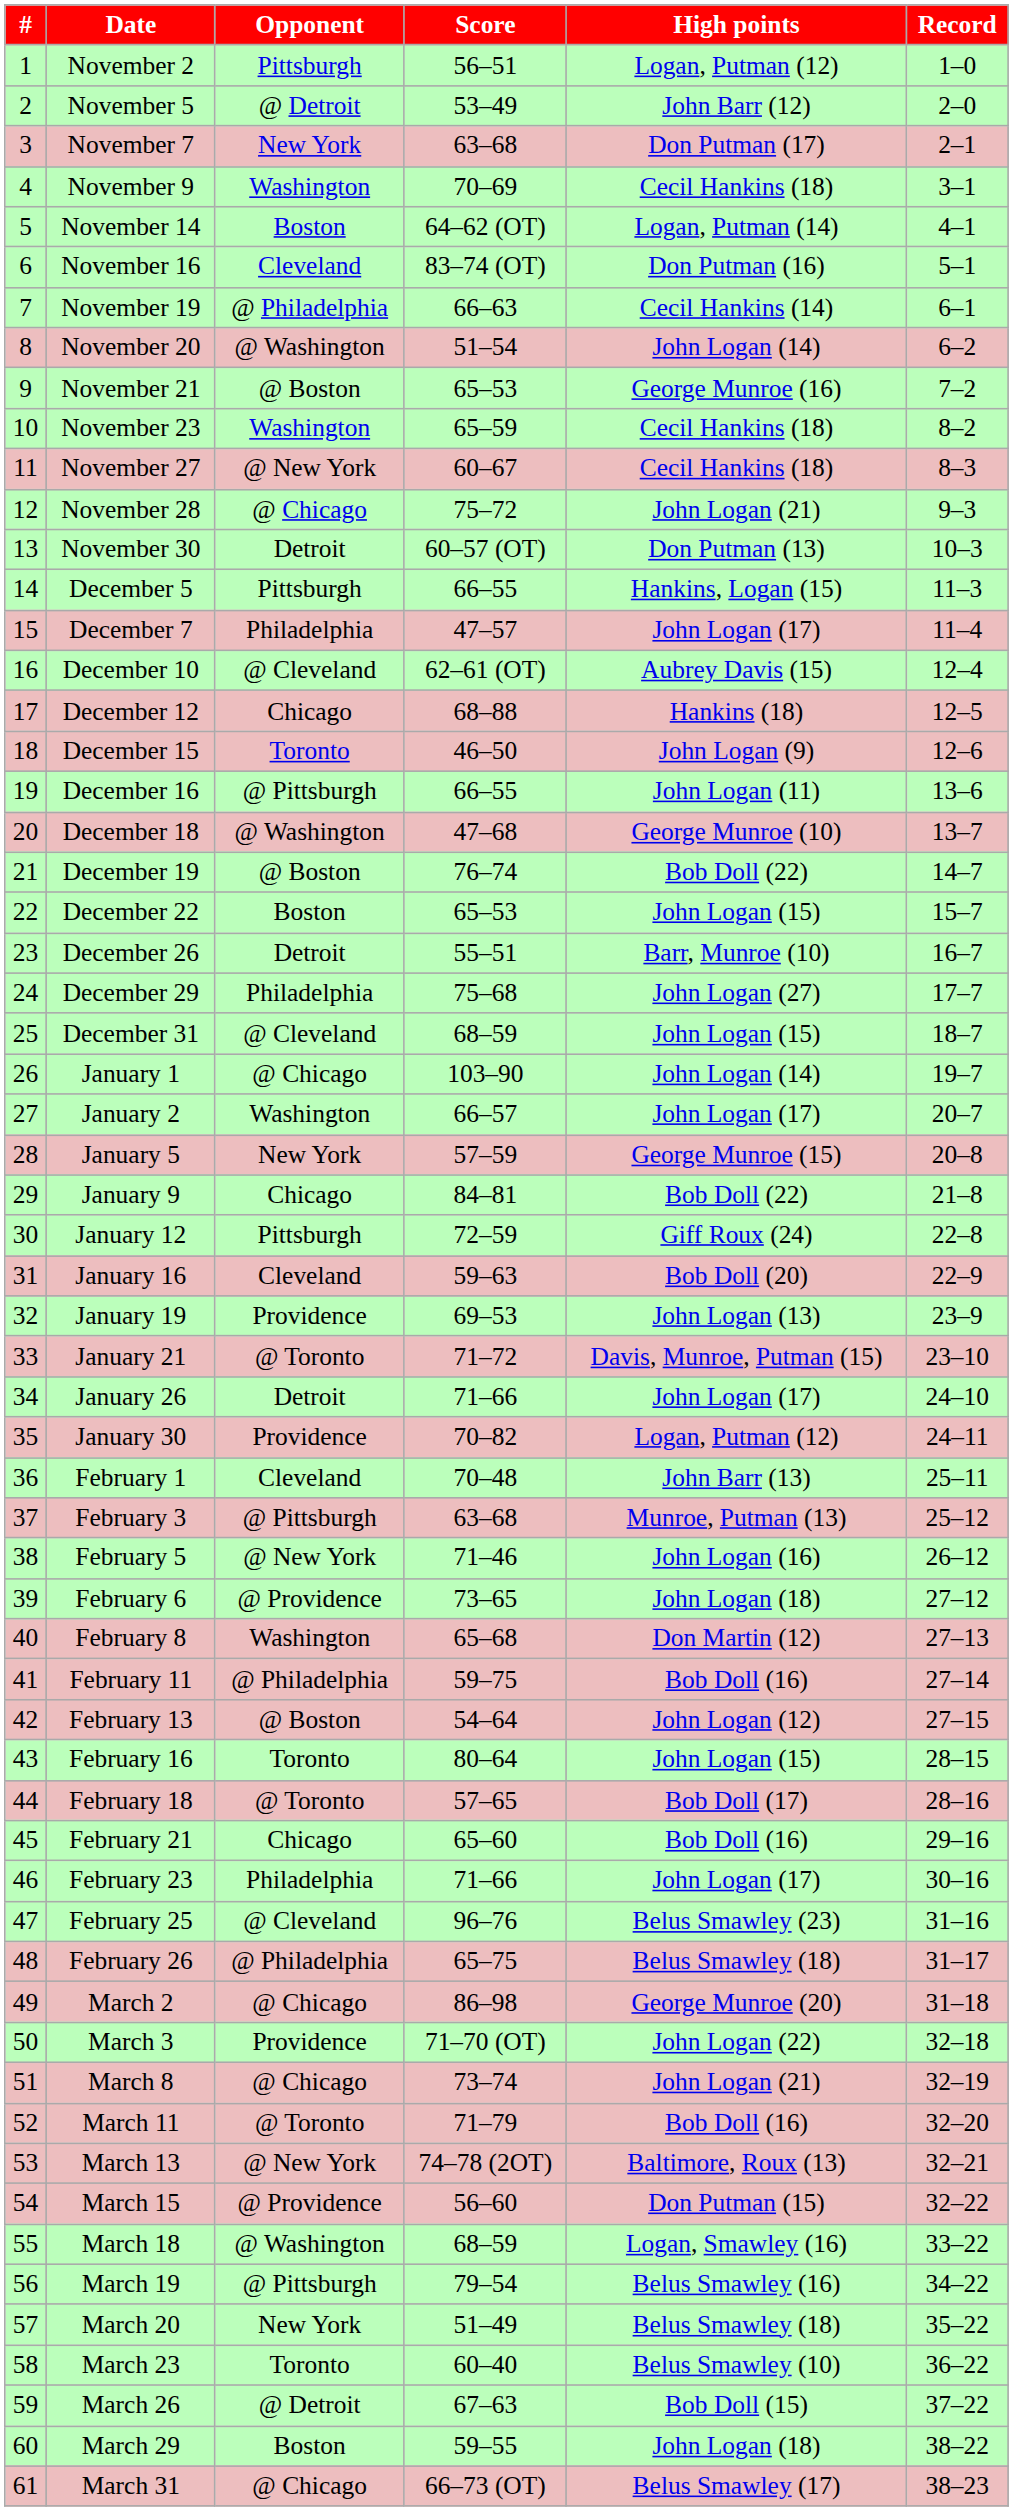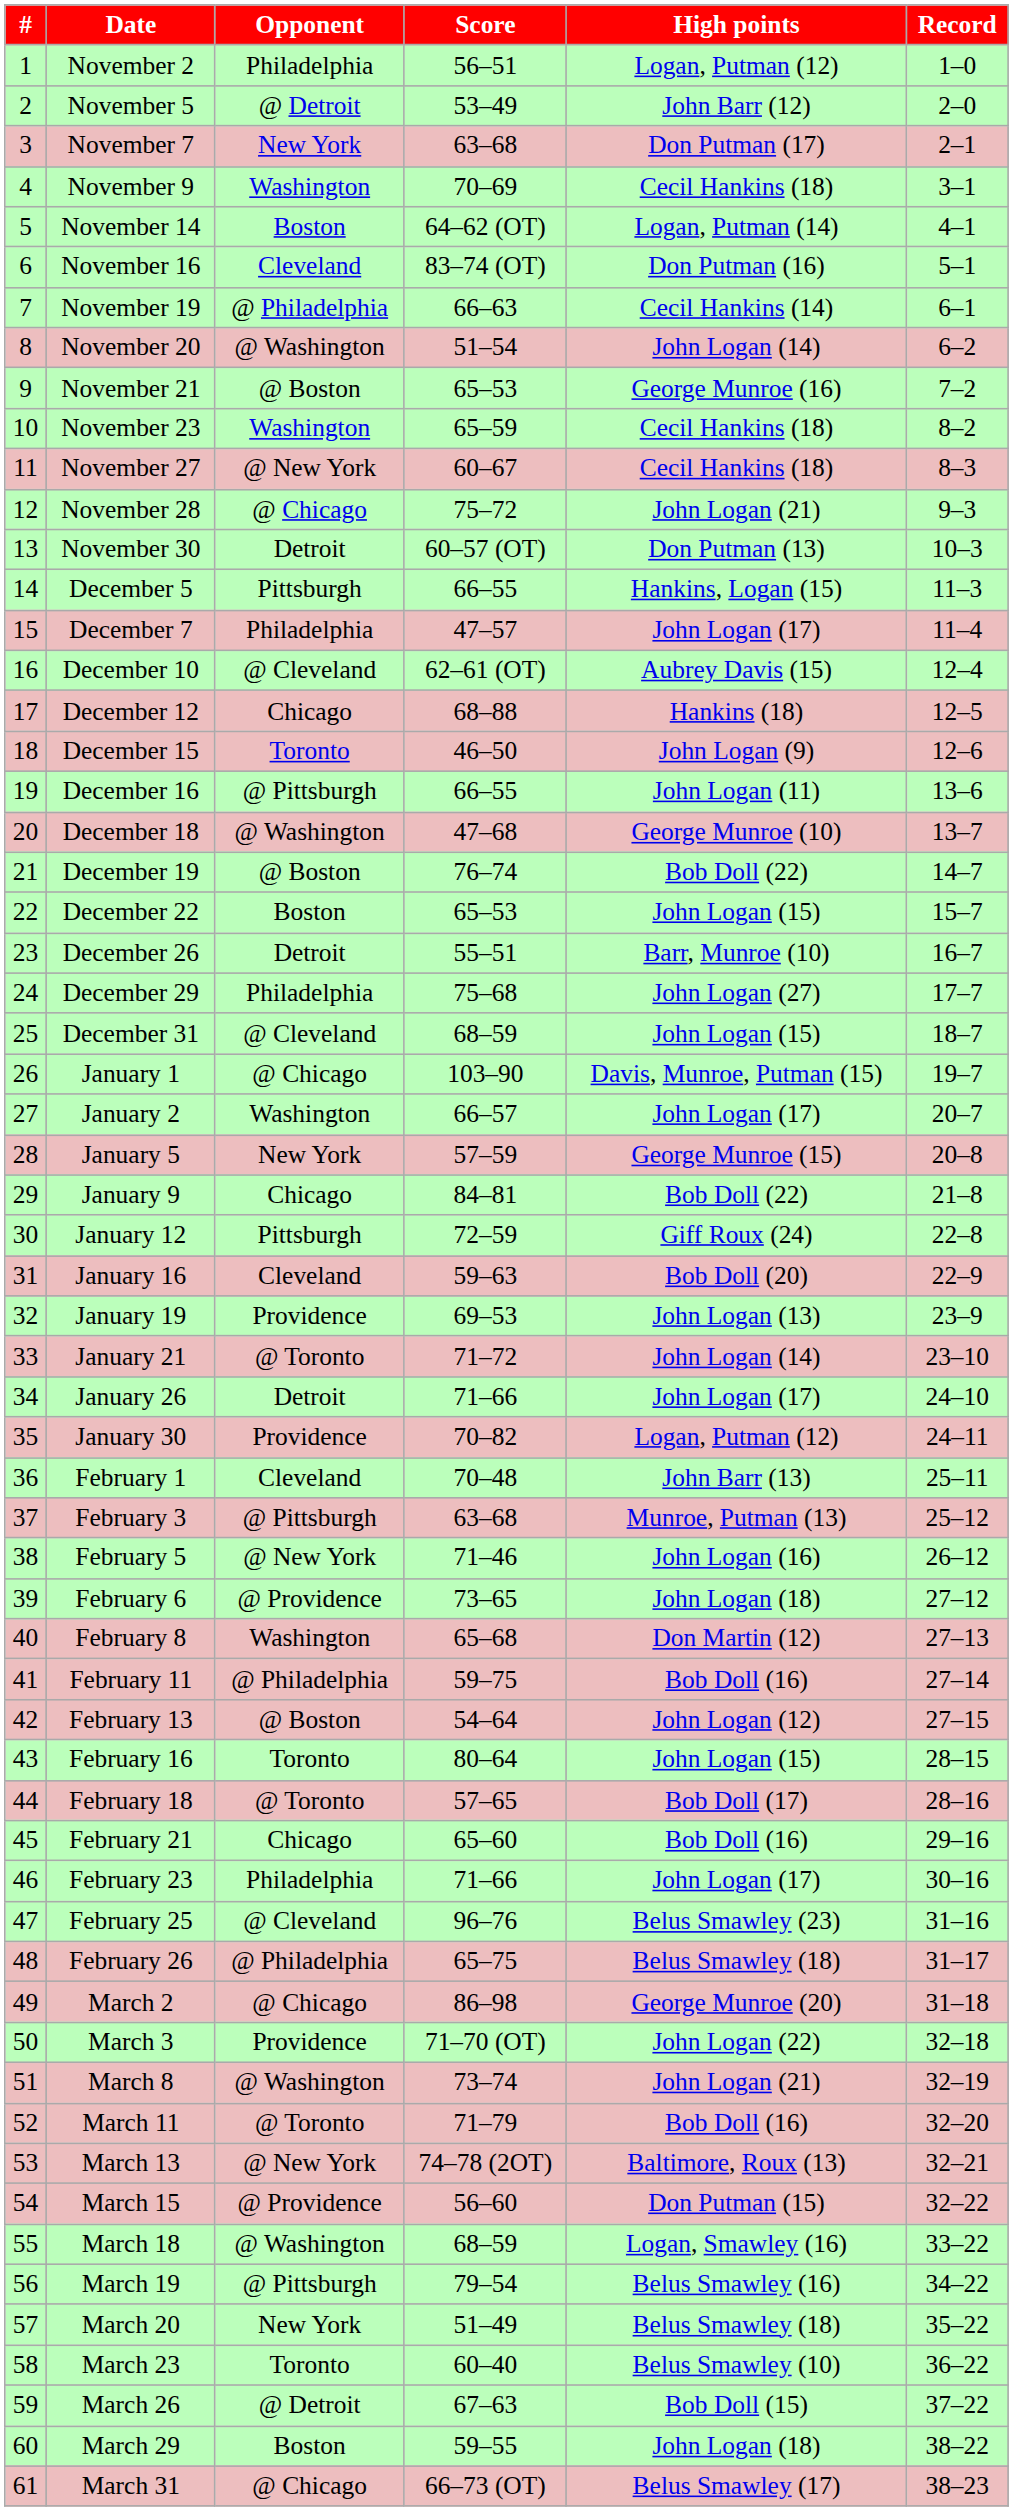 <table class="wikitable" width="50%">
 <tr align="center"  style="background:#FF0000;color:white;">
 <td><strong>#</strong></td>
 <td><strong>Date</strong></td>
 <td><strong>Opponent</strong></td>
 <td><strong>Score</strong></td>
 <td><strong>High points</strong></td>
 <td><strong>Record</strong></td>
 </tr>
 <tr align="center" bgcolor="bbffbb">
 <td>1</td>
 <td>November 2</td>
-<td><a href='#'>Pittsburgh</a></td>
+<td>Philadelphia</td>
 <td>56–51</td>
 <td><a href='#'>Logan</a>, <a href='#'>Putman</a> (12)</td>
 <td>1–0</td>
 </tr>
 <tr align="center" bgcolor="bbffbb">
 <td>2</td>
 <td>November 5</td>
 <td>@ <a href='#'>Detroit</a></td>
 <td>53–49</td>
 <td><a href='#'>John Barr</a> (12)</td>
 <td>2–0</td>
 </tr>
 <tr align="center" bgcolor="edbebf">
 <td>3</td>
 <td>November 7</td>
 <td><a href='#'>New York</a></td>
 <td>63–68</td>
 <td><a href='#'>Don Putman</a> (17)</td>
 <td>2–1</td>
 </tr>
 <tr align="center" bgcolor="bbffbb">
 <td>4</td>
 <td>November 9</td>
 <td><a href='#'>Washington</a></td>
 <td>70–69</td>
 <td><a href='#'>Cecil Hankins</a> (18)</td>
 <td>3–1</td>
 </tr>
 <tr align="center" bgcolor="bbffbb">
 <td>5</td>
 <td>November 14</td>
 <td><a href='#'>Boston</a></td>
 <td>64–62 (OT)</td>
 <td><a href='#'>Logan</a>, <a href='#'>Putman</a> (14)</td>
 <td>4–1</td>
 </tr>
 <tr align="center" bgcolor="bbffbb">
 <td>6</td>
 <td>November 16</td>
 <td><a href='#'>Cleveland</a></td>
 <td>83–74 (OT)</td>
 <td><a href='#'>Don Putman</a> (16)</td>
 <td>5–1</td>
 </tr>
 <tr align="center" bgcolor="bbffbb">
 <td>7</td>
 <td>November 19</td>
 <td>@ <a href='#'>Philadelphia</a></td>
 <td>66–63</td>
 <td><a href='#'>Cecil Hankins</a> (14)</td>
 <td>6–1</td>
 </tr>
 <tr align="center" bgcolor="edbebf">
 <td>8</td>
 <td>November 20</td>
 <td>@ Washington</td>
 <td>51–54</td>
 <td><a href='#'>John Logan</a> (14)</td>
 <td>6–2</td>
 </tr>
 <tr align="center" bgcolor="bbffbb">
 <td>9</td>
 <td>November 21</td>
 <td>@ Boston</td>
 <td>65–53</td>
 <td><a href='#'>George Munroe</a> (16)</td>
 <td>7–2</td>
 </tr>
 <tr align="center" bgcolor="bbffbb">
 <td>10</td>
 <td>November 23</td>
 <td><a href='#'>Washington</a></td>
 <td>65–59</td>
 <td><a href='#'>Cecil Hankins</a> (18)</td>
 <td>8–2</td>
 </tr>
 <tr align="center" bgcolor="edbebf">
 <td>11</td>
 <td>November 27</td>
 <td>@ New York</td>
 <td>60–67</td>
 <td><a href='#'>Cecil Hankins</a> (18)</td>
 <td>8–3</td>
 </tr>
 <tr align="center" bgcolor="bbffbb">
 <td>12</td>
 <td>November 28</td>
 <td>@ <a href='#'>Chicago</a></td>
 <td>75–72</td>
 <td><a href='#'>John Logan</a> (21)</td>
 <td>9–3</td>
 </tr>
 <tr align="center" bgcolor="bbffbb">
 <td>13</td>
 <td>November 30</td>
 <td>Detroit</td>
 <td>60–57 (OT)</td>
 <td><a href='#'>Don Putman</a> (13)</td>
 <td>10–3</td>
 </tr>
 <tr align="center" bgcolor="bbffbb">
 <td>14</td>
 <td>December 5</td>
 <td>Pittsburgh</td>
 <td>66–55</td>
 <td><a href='#'>Hankins</a>, <a href='#'>Logan</a> (15)</td>
 <td>11–3</td>
 </tr>
 <tr align="center" bgcolor="edbebf">
 <td>15</td>
 <td>December 7</td>
 <td>Philadelphia</td>
 <td>47–57</td>
 <td><a href='#'>John Logan</a> (17)</td>
 <td>11–4</td>
 </tr>
 <tr align="center" bgcolor="bbffbb">
 <td>16</td>
 <td>December 10</td>
 <td>@ Cleveland</td>
 <td>62–61 (OT)</td>
 <td><a href='#'>Aubrey Davis</a> (15)</td>
 <td>12–4</td>
 </tr>
 <tr align="center" bgcolor="edbebf">
 <td>17</td>
 <td>December 12</td>
 <td>Chicago</td>
 <td>68–88</td>
 <td><a href='#'>Hankins</a> (18)</td>
 <td>12–5</td>
 </tr>
 <tr align="center" bgcolor="edbebf">
 <td>18</td>
 <td>December 15</td>
 <td><a href='#'>Toronto</a></td>
 <td>46–50</td>
 <td><a href='#'>John Logan</a> (9)</td>
 <td>12–6</td>
 </tr>
 <tr align="center" bgcolor="bbffbb">
 <td>19</td>
 <td>December 16</td>
 <td>@ Pittsburgh</td>
 <td>66–55</td>
 <td><a href='#'>John Logan</a> (11)</td>
 <td>13–6</td>
 </tr>
 <tr align="center" bgcolor="edbebf">
 <td>20</td>
 <td>December 18</td>
 <td>@ Washington</td>
 <td>47–68</td>
 <td><a href='#'>George Munroe</a> (10)</td>
 <td>13–7</td>
 </tr>
 <tr align="center" bgcolor="bbffbb">
 <td>21</td>
 <td>December 19</td>
 <td>@ Boston</td>
 <td>76–74</td>
 <td><a href='#'>Bob Doll</a> (22)</td>
 <td>14–7</td>
 </tr>
 <tr align="center" bgcolor="bbffbb">
 <td>22</td>
 <td>December 22</td>
 <td>Boston</td>
 <td>65–53</td>
 <td><a href='#'>John Logan</a> (15)</td>
 <td>15–7</td>
 </tr>
 <tr align="center" bgcolor="bbffbb">
 <td>23</td>
 <td>December 26</td>
 <td>Detroit</td>
 <td>55–51</td>
 <td><a href='#'>Barr</a>, <a href='#'>Munroe</a> (10)</td>
 <td>16–7</td>
 </tr>
 <tr align="center" bgcolor="bbffbb">
 <td>24</td>
 <td>December 29</td>
 <td>Philadelphia</td>
 <td>75–68</td>
 <td><a href='#'>John Logan</a> (27)</td>
 <td>17–7</td>
 </tr>
 <tr align="center" bgcolor="bbffbb">
 <td>25</td>
 <td>December 31</td>
 <td>@ Cleveland</td>
 <td>68–59</td>
 <td><a href='#'>John Logan</a> (15)</td>
 <td>18–7</td>
 </tr>
 <tr align="center" bgcolor="bbffbb">
 <td>26</td>
 <td>January 1</td>
 <td>@ Chicago</td>
 <td>103–90</td>
-<td><a href='#'>John Logan</a> (14)</td>
+<td><a href='#'>Davis</a>, <a href='#'>Munroe</a>, <a href='#'>Putman</a> (15)</td>
 <td>19–7</td>
 </tr>
 <tr align="center" bgcolor="bbffbb">
 <td>27</td>
 <td>January 2</td>
 <td>Washington</td>
 <td>66–57</td>
 <td><a href='#'>John Logan</a> (17)</td>
 <td>20–7</td>
 </tr>
 <tr align="center" bgcolor="edbebf">
 <td>28</td>
 <td>January 5</td>
 <td>New York</td>
 <td>57–59</td>
 <td><a href='#'>George Munroe</a> (15)</td>
 <td>20–8</td>
 </tr>
 <tr align="center" bgcolor="bbffbb">
 <td>29</td>
 <td>January 9</td>
 <td>Chicago</td>
 <td>84–81</td>
 <td><a href='#'>Bob Doll</a> (22)</td>
 <td>21–8</td>
 </tr>
 <tr align="center" bgcolor="bbffbb">
 <td>30</td>
 <td>January 12</td>
 <td>Pittsburgh</td>
 <td>72–59</td>
 <td><a href='#'>Giff Roux</a> (24)</td>
 <td>22–8</td>
 </tr>
 <tr align="center" bgcolor="edbebf">
 <td>31</td>
 <td>January 16</td>
 <td>Cleveland</td>
 <td>59–63</td>
 <td><a href='#'>Bob Doll</a> (20)</td>
 <td>22–9</td>
 </tr>
 <tr align="center" bgcolor="bbffbb">
 <td>32</td>
 <td>January 19</td>
 <td>Providence</td>
 <td>69–53</td>
 <td><a href='#'>John Logan</a> (13)</td>
 <td>23–9</td>
 </tr>
 <tr align="center" bgcolor="edbebf">
 <td>33</td>
 <td>January 21</td>
 <td>@ Toronto</td>
 <td>71–72</td>
-<td><a href='#'>Davis</a>, <a href='#'>Munroe</a>, <a href='#'>Putman</a> (15)</td>
+<td><a href='#'>John Logan</a> (14)</td>
 <td>23–10</td>
 </tr>
 <tr align="center" bgcolor="bbffbb">
 <td>34</td>
 <td>January 26</td>
 <td>Detroit</td>
 <td>71–66</td>
 <td><a href='#'>John Logan</a> (17)</td>
 <td>24–10</td>
 </tr>
 <tr align="center" bgcolor="edbebf">
 <td>35</td>
 <td>January 30</td>
 <td>Providence</td>
 <td>70–82</td>
 <td><a href='#'>Logan</a>, <a href='#'>Putman</a> (12)</td>
 <td>24–11</td>
 </tr>
 <tr align="center" bgcolor="bbffbb">
 <td>36</td>
 <td>February 1</td>
 <td>Cleveland</td>
 <td>70–48</td>
 <td><a href='#'>John Barr</a> (13)</td>
 <td>25–11</td>
 </tr>
 <tr align="center" bgcolor="edbebf">
 <td>37</td>
 <td>February 3</td>
 <td>@ Pittsburgh</td>
 <td>63–68</td>
 <td><a href='#'>Munroe</a>, <a href='#'>Putman</a> (13)</td>
 <td>25–12</td>
 </tr>
 <tr align="center" bgcolor="bbffbb">
 <td>38</td>
 <td>February 5</td>
 <td>@ New York</td>
 <td>71–46</td>
 <td><a href='#'>John Logan</a> (16)</td>
 <td>26–12</td>
 </tr>
 <tr align="center" bgcolor="bbffbb">
 <td>39</td>
 <td>February 6</td>
 <td>@ Providence</td>
 <td>73–65</td>
 <td><a href='#'>John Logan</a> (18)</td>
 <td>27–12</td>
 </tr>
 <tr align="center" bgcolor="edbebf">
 <td>40</td>
 <td>February 8</td>
 <td>Washington</td>
 <td>65–68</td>
 <td><a href='#'>Don Martin</a> (12)</td>
 <td>27–13</td>
 </tr>
 <tr align="center" bgcolor="edbebf">
 <td>41</td>
 <td>February 11</td>
 <td>@ Philadelphia</td>
 <td>59–75</td>
 <td><a href='#'>Bob Doll</a> (16)</td>
 <td>27–14</td>
 </tr>
 <tr align="center" bgcolor="edbebf">
 <td>42</td>
 <td>February 13</td>
 <td>@ Boston</td>
 <td>54–64</td>
 <td><a href='#'>John Logan</a> (12)</td>
 <td>27–15</td>
 </tr>
 <tr align="center" bgcolor="bbffbb">
 <td>43</td>
 <td>February 16</td>
 <td>Toronto</td>
 <td>80–64</td>
 <td><a href='#'>John Logan</a> (15)</td>
 <td>28–15</td>
 </tr>
 <tr align="center" bgcolor="edbebf">
 <td>44</td>
 <td>February 18</td>
 <td>@ Toronto</td>
 <td>57–65</td>
 <td><a href='#'>Bob Doll</a> (17)</td>
 <td>28–16</td>
 </tr>
 <tr align="center" bgcolor="bbffbb">
 <td>45</td>
 <td>February 21</td>
 <td>Chicago</td>
 <td>65–60</td>
 <td><a href='#'>Bob Doll</a> (16)</td>
 <td>29–16</td>
 </tr>
 <tr align="center" bgcolor="bbffbb">
 <td>46</td>
 <td>February 23</td>
 <td>Philadelphia</td>
 <td>71–66</td>
 <td><a href='#'>John Logan</a> (17)</td>
 <td>30–16</td>
 </tr>
 <tr align="center" bgcolor="bbffbb">
 <td>47</td>
 <td>February 25</td>
 <td>@ Cleveland</td>
 <td>96–76</td>
 <td><a href='#'>Belus Smawley</a> (23)</td>
 <td>31–16</td>
 </tr>
 <tr align="center" bgcolor="edbebf">
 <td>48</td>
 <td>February 26</td>
 <td>@ Philadelphia</td>
 <td>65–75</td>
 <td><a href='#'>Belus Smawley</a> (18)</td>
 <td>31–17</td>
 </tr>
 <tr align="center" bgcolor="edbebf">
 <td>49</td>
 <td>March 2</td>
 <td>@ Chicago</td>
 <td>86–98</td>
 <td><a href='#'>George Munroe</a> (20)</td>
 <td>31–18</td>
 </tr>
 <tr align="center" bgcolor="bbffbb">
 <td>50</td>
 <td>March 3</td>
 <td>Providence</td>
 <td>71–70 (OT)</td>
 <td><a href='#'>John Logan</a> (22)</td>
 <td>32–18</td>
 </tr>
 <tr align="center" bgcolor="edbebf">
 <td>51</td>
 <td>March 8</td>
-<td>@ Chicago</td>
+<td>@ Washington</td>
 <td>73–74</td>
 <td><a href='#'>John Logan</a> (21)</td>
 <td>32–19</td>
 </tr>
 <tr align="center" bgcolor="edbebf">
 <td>52</td>
 <td>March 11</td>
 <td>@ Toronto</td>
 <td>71–79</td>
 <td><a href='#'>Bob Doll</a> (16)</td>
 <td>32–20</td>
 </tr>
 <tr align="center" bgcolor="edbebf">
 <td>53</td>
 <td>March 13</td>
 <td>@ New York</td>
 <td>74–78 (2OT)</td>
 <td><a href='#'>Baltimore</a>, <a href='#'>Roux</a> (13)</td>
 <td>32–21</td>
 </tr>
 <tr align="center" bgcolor="edbebf">
 <td>54</td>
 <td>March 15</td>
 <td>@ Providence</td>
 <td>56–60</td>
 <td><a href='#'>Don Putman</a> (15)</td>
 <td>32–22</td>
 </tr>
 <tr align="center" bgcolor="bbffbb">
 <td>55</td>
 <td>March 18</td>
 <td>@ Washington</td>
 <td>68–59</td>
 <td><a href='#'>Logan</a>, <a href='#'>Smawley</a> (16)</td>
 <td>33–22</td>
 </tr>
 <tr align="center" bgcolor="bbffbb">
 <td>56</td>
 <td>March 19</td>
 <td>@ Pittsburgh</td>
 <td>79–54</td>
 <td><a href='#'>Belus Smawley</a> (16)</td>
 <td>34–22</td>
 </tr>
 <tr align="center" bgcolor="bbffbb">
 <td>57</td>
 <td>March 20</td>
 <td>New York</td>
 <td>51–49</td>
 <td><a href='#'>Belus Smawley</a> (18)</td>
 <td>35–22</td>
 </tr>
 <tr align="center" bgcolor="bbffbb">
 <td>58</td>
 <td>March 23</td>
 <td>Toronto</td>
 <td>60–40</td>
 <td><a href='#'>Belus Smawley</a> (10)</td>
 <td>36–22</td>
 </tr>
 <tr align="center" bgcolor="bbffbb">
 <td>59</td>
 <td>March 26</td>
 <td>@ Detroit</td>
 <td>67–63</td>
 <td><a href='#'>Bob Doll</a> (15)</td>
 <td>37–22</td>
 </tr>
 <tr align="center" bgcolor="bbffbb">
 <td>60</td>
 <td>March 29</td>
 <td>Boston</td>
 <td>59–55</td>
 <td><a href='#'>John Logan</a> (18)</td>
 <td>38–22</td>
 </tr>
 <tr align="center" bgcolor="edbebf">
 <td>61</td>
 <td>March 31</td>
 <td>@ Chicago</td>
 <td>66–73 (OT)</td>
 <td><a href='#'>Belus Smawley</a> (17)</td>
 <td>38–23</td>
 </tr>
 </table>
